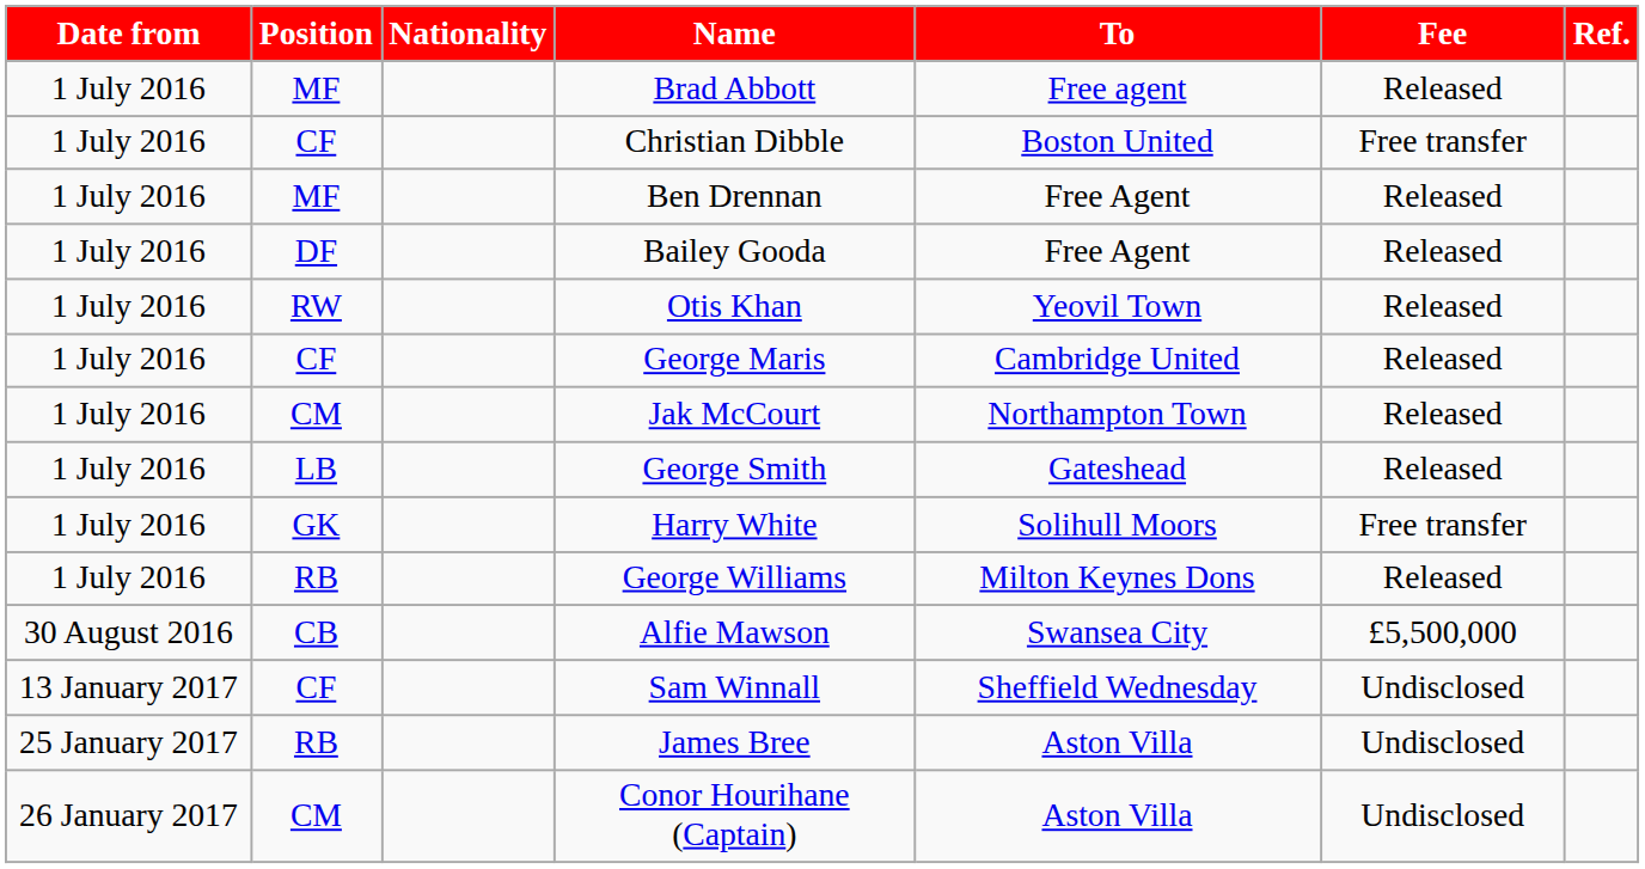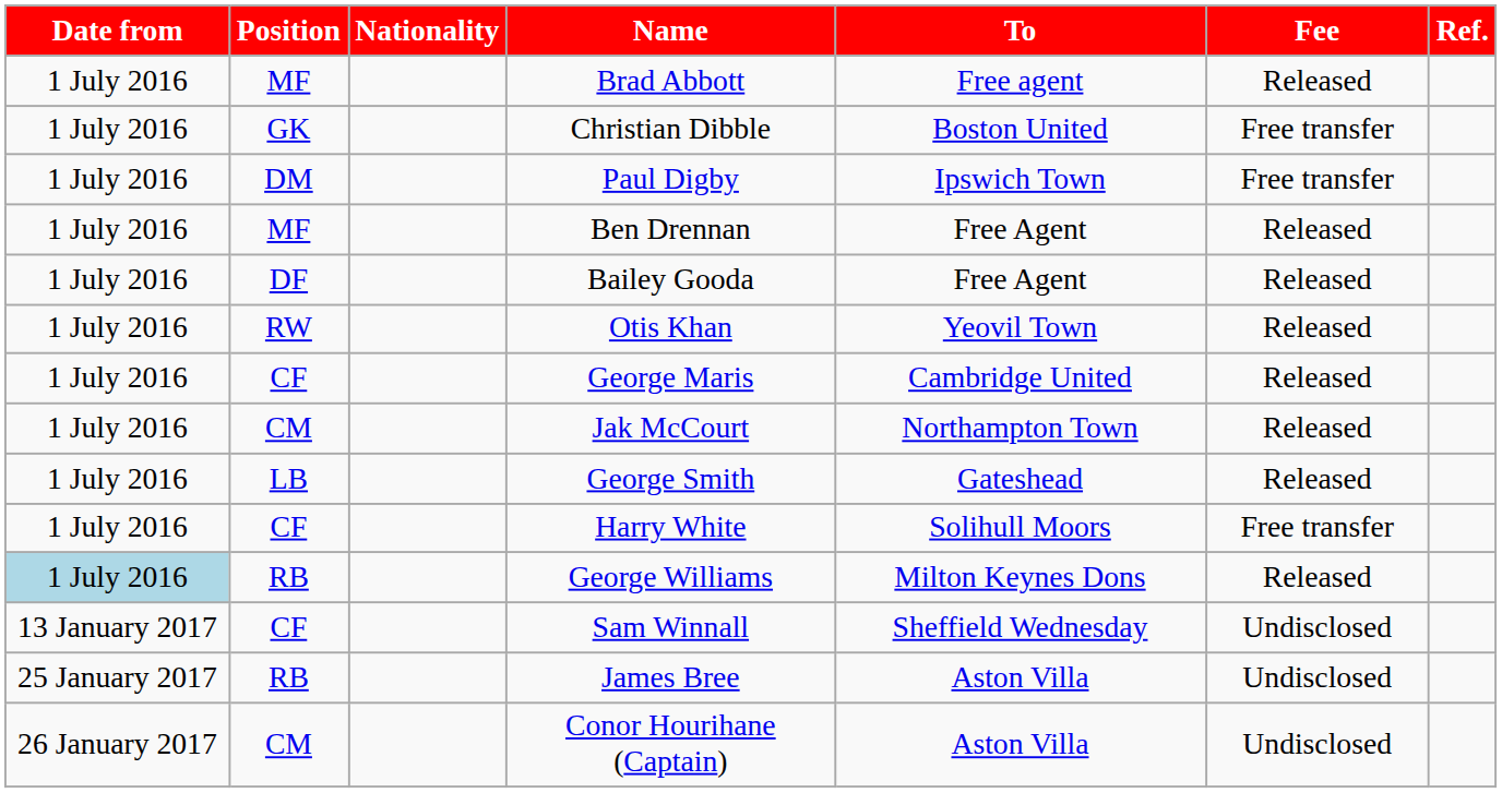 <table class="wikitable"  style="text-align:center; font-size:90%; ">
 <tr>
 <th style="background:#FF0000; color:white; width:100px;">Date from</th>
 <th style="background:#FF0000; color:white; width:50px;">Position</th>
 <th style="background:#FF0000; color:white; width:50px;">Nationality</th>
 <th style="background:#FF0000; color:white; width:150px;">Name</th>
 <th style="background:#FF0000; color:white; width:170px;">To</th>
 <th style="background:#FF0000; color:white; width:100px;">Fee</th>
 <th style="background:#FF0000; color:white; width:25px;">Ref.</th>
 </tr>
 <tr>
 <td>1 July 2016</td>
 <td><a href='#'>MF</a></td>
 <td></td>
 <td><a href='#'>Brad Abbott</a></td>
 <td><a href='#'>Free agent</a></td>
 <td>Released</td>
 <td></td>
 </tr>
 <tr>
 <td>1 July 2016</td>
-<td><a href='#'>CF</a></td>
+<td><a href='#'>GK</a></td>
 <td></td>
 <td>Christian Dibble</td>
 <td><a href='#'>Boston United</a></td>
+<td>Free transfer</td>
+<td></td>
+</tr>
+<tr>
+<td>1 July 2016</td>
+<td><a href='#'>DM</a></td>
+<td></td>
+<td><a href='#'>Paul Digby</a></td>
+<td><a href='#'>Ipswich Town</a></td>
 <td>Free transfer</td>
 <td></td>
 </tr>
 <tr>
 <td>1 July 2016</td>
 <td><a href='#'>MF</a></td>
 <td></td>
 <td>Ben Drennan</td>
 <td>Free Agent</td>
 <td>Released</td>
 <td></td>
 </tr>
 <tr>
 <td>1 July 2016</td>
 <td><a href='#'>DF</a></td>
 <td></td>
 <td>Bailey Gooda</td>
 <td>Free Agent</td>
 <td>Released</td>
 <td></td>
 </tr>
 <tr>
 <td>1 July 2016</td>
 <td><a href='#'>RW</a></td>
 <td></td>
 <td><a href='#'>Otis Khan</a></td>
 <td><a href='#'>Yeovil Town</a></td>
 <td>Released</td>
 <td></td>
 </tr>
 <tr>
 <td>1 July 2016</td>
 <td><a href='#'>CF</a></td>
 <td></td>
 <td><a href='#'>George Maris</a></td>
 <td><a href='#'>Cambridge United</a> </td>
 <td>Released</td>
 <td></td>
 </tr>
 <tr>
 <td>1 July 2016</td>
 <td><a href='#'>CM</a></td>
 <td></td>
 <td><a href='#'>Jak McCourt</a></td>
 <td><a href='#'>Northampton Town</a> </td>
 <td>Released</td>
 <td></td>
 </tr>
 <tr>
 <td>1 July 2016</td>
 <td><a href='#'>LB</a></td>
 <td></td>
 <td><a href='#'>George Smith</a></td>
 <td><a href='#'>Gateshead</a> </td>
 <td>Released</td>
 <td></td>
 </tr>
 <tr>
 <td>1 July 2016</td>
-<td><a href='#'>GK</a></td>
+<td><a href='#'>CF</a></td>
 <td></td>
 <td><a href='#'>Harry White</a></td>
 <td><a href='#'>Solihull Moors</a></td>
 <td>Free transfer</td>
 <td></td>
 </tr>
 <tr>
-<td>1 July 2016</td>
+<td style="background: lightblue;">1 July 2016</td>
 <td><a href='#'>RB</a></td>
 <td></td>
 <td><a href='#'>George Williams</a></td>
 <td><a href='#'>Milton Keynes Dons</a> </td>
 <td>Released</td>
-<td></td>
-</tr>
-<tr>
-<td>30 August 2016</td>
-<td><a href='#'>CB</a></td>
-<td></td>
-<td><a href='#'>Alfie Mawson</a></td>
-<td><a href='#'>Swansea City</a></td>
-<td>£5,500,000</td>
 <td></td>
 </tr>
 <tr>
 <td>13 January 2017</td>
 <td><a href='#'>CF</a></td>
 <td></td>
 <td><a href='#'>Sam Winnall</a></td>
 <td><a href='#'>Sheffield Wednesday</a></td>
 <td>Undisclosed</td>
 <td></td>
 </tr>
 <tr>
 <td>25 January 2017</td>
 <td><a href='#'>RB</a></td>
 <td></td>
 <td><a href='#'>James Bree</a></td>
 <td><a href='#'>Aston Villa</a></td>
 <td>Undisclosed</td>
 <td></td>
 </tr>
 <tr>
 <td>26 January 2017</td>
 <td><a href='#'>CM</a></td>
 <td></td>
 <td><a href='#'>Conor Hourihane</a> (<a href='#'>Captain</a>)</td>
 <td><a href='#'>Aston Villa</a></td>
 <td>Undisclosed</td>
 <td></td>
 </tr>
 </table>
